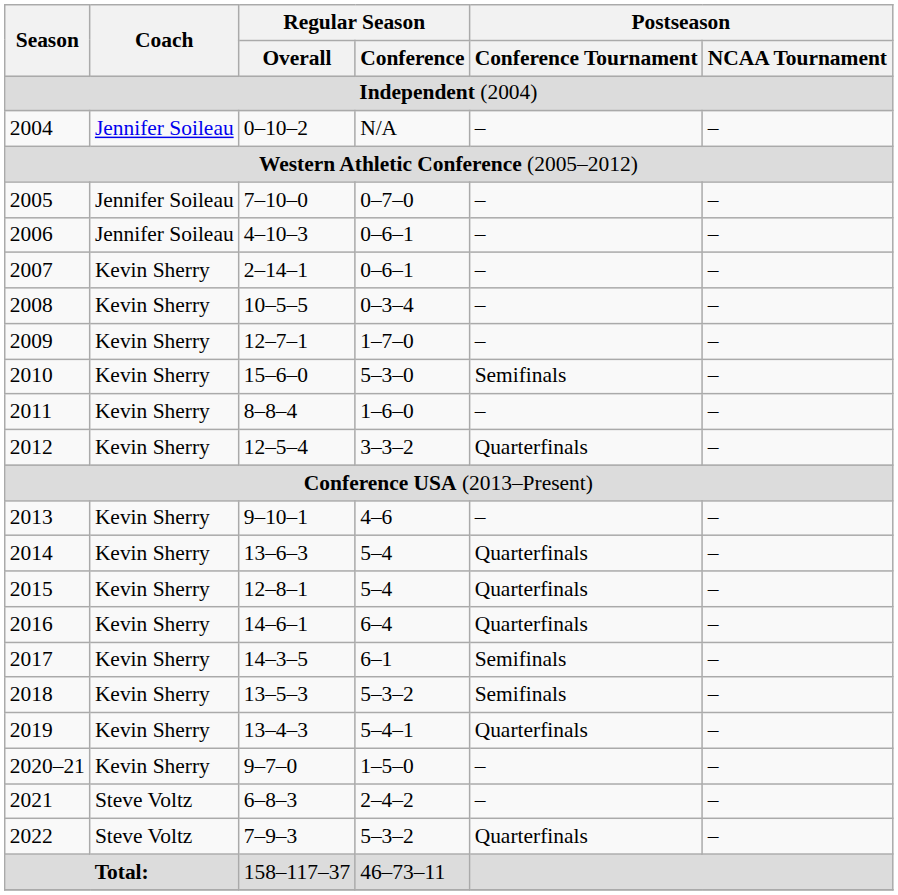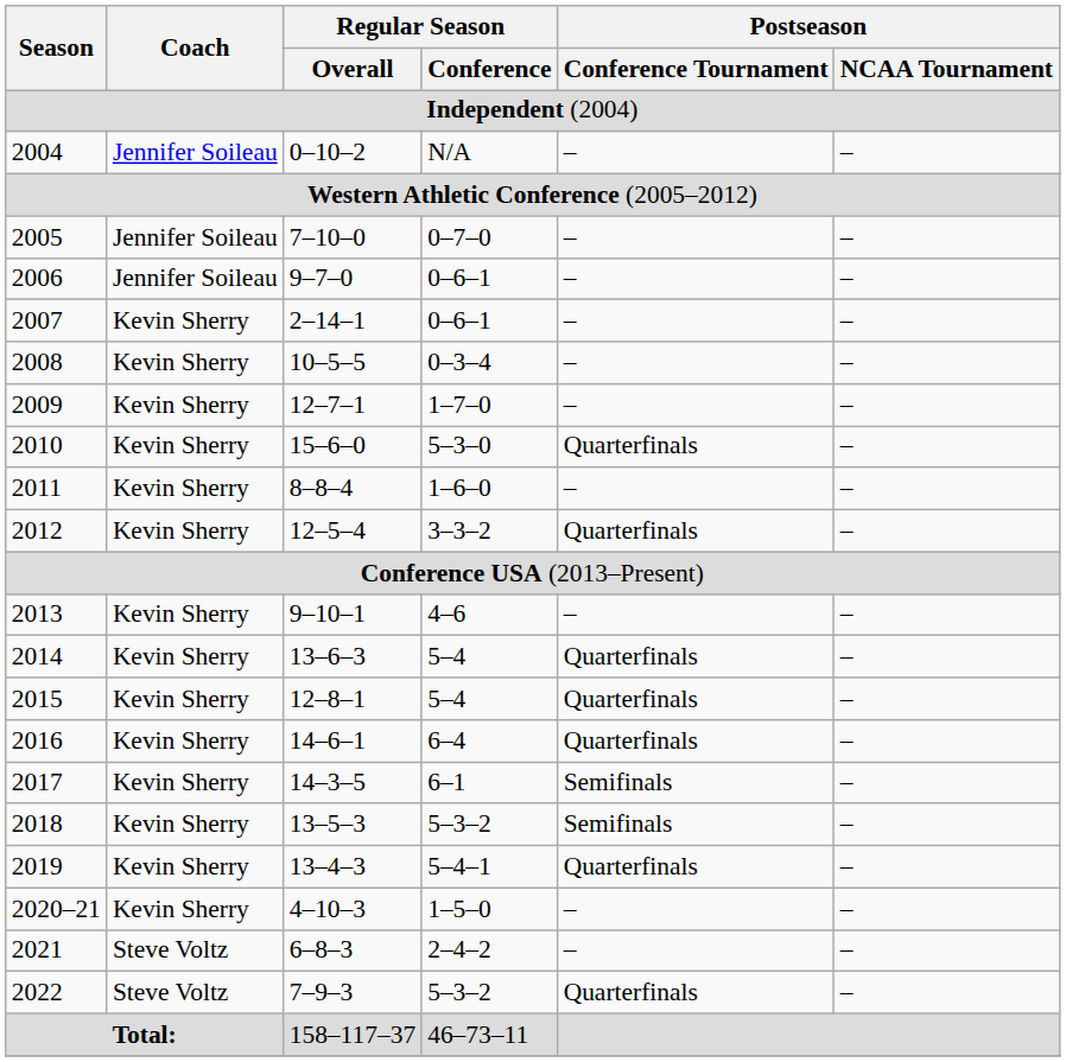 <table class="wikitable" style="font-size:90%">
 <tr>
 <th rowspan="2">Season</th>
 <th rowspan="2">Coach</th>
 <th colspan="2">Regular Season</th>
 <th colspan="2">Postseason</th>
 </tr>
 <tr>
 <th colspan="1">Overall</th>
 <th colspan="1">Conference</th>
 <th colspan="1">Conference Tournament</th>
 <th colspan="1">NCAA Tournament</th>
 </tr>
 <tr>
 <td colspan=7 bgcolor=#DCDCDC align="center"><strong>Independent</strong> (2004)</td>
 </tr>
 <tr>
 <td>2004</td>
 <td><a href='#'>Jennifer Soileau</a></td>
 <td>0–10–2</td>
 <td>N/A</td>
 <td>–</td>
 <td>–</td>
 </tr>
 <tr>
 <td colspan=7 bgcolor=#DCDCDC align="center"><strong>Western Athletic Conference</strong> (2005–2012)</td>
 </tr>
 <tr>
 <td>2005</td>
 <td>Jennifer Soileau</td>
 <td>7–10–0</td>
 <td>0–7–0</td>
 <td>–</td>
 <td>–</td>
 </tr>
 <tr>
 <td>2006</td>
 <td>Jennifer Soileau</td>
-<td>4–10–3</td>
+<td>9–7–0</td>
 <td>0–6–1</td>
 <td>–</td>
 <td>–</td>
 </tr>
 <tr>
 <td>2007</td>
 <td>Kevin Sherry</td>
 <td>2–14–1</td>
 <td>0–6–1</td>
 <td>–</td>
 <td>–</td>
 </tr>
 <tr>
 <td>2008</td>
 <td>Kevin Sherry</td>
 <td>10–5–5</td>
 <td>0–3–4</td>
 <td>–</td>
 <td>–</td>
 </tr>
 <tr>
 <td>2009</td>
 <td>Kevin Sherry</td>
 <td>12–7–1</td>
 <td>1–7–0</td>
 <td>–</td>
 <td>–</td>
 </tr>
 <tr>
 <td>2010</td>
 <td>Kevin Sherry</td>
 <td>15–6–0</td>
 <td>5–3–0</td>
-<td>Semifinals</td>
+<td>Quarterfinals</td>
 <td>–</td>
 </tr>
 <tr>
 <td>2011</td>
 <td>Kevin Sherry</td>
 <td>8–8–4</td>
 <td>1–6–0</td>
 <td>–</td>
 <td>–</td>
 </tr>
 <tr>
 <td>2012</td>
 <td>Kevin Sherry</td>
 <td>12–5–4</td>
 <td>3–3–2</td>
 <td>Quarterfinals</td>
 <td>–</td>
 </tr>
 <tr>
 <td colspan=7 bgcolor=#DCDCDC align="center"><strong>Conference USA</strong> (2013–Present)</td>
 </tr>
 <tr>
 <td>2013</td>
 <td>Kevin Sherry</td>
 <td>9–10–1</td>
 <td>4–6</td>
 <td>–</td>
 <td>–</td>
 </tr>
 <tr>
 <td>2014</td>
 <td>Kevin Sherry</td>
 <td>13–6–3</td>
 <td>5–4</td>
 <td>Quarterfinals</td>
 <td>–</td>
 </tr>
 <tr>
 <td>2015</td>
 <td>Kevin Sherry</td>
 <td>12–8–1</td>
 <td>5–4</td>
 <td>Quarterfinals</td>
 <td>–</td>
 </tr>
 <tr>
 <td>2016</td>
 <td>Kevin Sherry</td>
 <td>14–6–1</td>
 <td>6–4</td>
 <td>Quarterfinals</td>
 <td>–</td>
 </tr>
 <tr>
 <td>2017</td>
 <td>Kevin Sherry</td>
 <td>14–3–5</td>
 <td>6–1</td>
 <td>Semifinals</td>
 <td>–</td>
 </tr>
 <tr>
 <td>2018</td>
 <td>Kevin Sherry</td>
 <td>13–5–3</td>
 <td>5–3–2</td>
 <td>Semifinals</td>
 <td>–</td>
 </tr>
 <tr>
 <td>2019</td>
 <td>Kevin Sherry</td>
 <td>13–4–3</td>
 <td>5–4–1</td>
 <td>Quarterfinals</td>
 <td>–</td>
 </tr>
 <tr>
 <td>2020–21</td>
 <td>Kevin Sherry</td>
-<td>9–7–0</td>
+<td>4–10–3</td>
 <td>1–5–0</td>
 <td>–</td>
 <td>–</td>
 </tr>
 <tr>
 <td>2021</td>
 <td>Steve Voltz</td>
 <td>6–8–3</td>
 <td>2–4–2</td>
 <td>–</td>
 <td>–</td>
 </tr>
 <tr>
 <td>2022</td>
 <td>Steve Voltz</td>
 <td>7–9–3</td>
 <td>5–3–2</td>
 <td>Quarterfinals</td>
 <td>–</td>
 </tr>
 <tr>
 <td colspan=2 align="center" bgcolor=#DCDCDC><strong>Total:</strong></td>
 <td bgcolor=#DCDCDC>158–117–37</td>
 <td bgcolor=#DCDCDC>46–73–11</td>
 <td colspan=3 bgcolor=#DCDCDC></td>
 </tr>
 <tr>
 </tr>
 </table>
